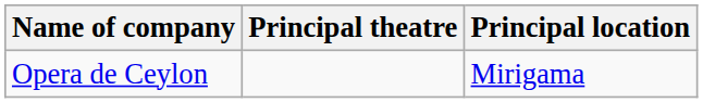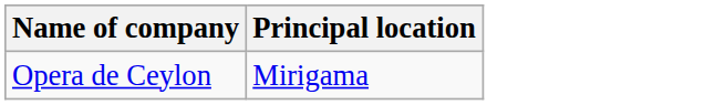 <table class="wikitable">
 <tr>
 <th>Name of company</th>
-<th>Principal theatre</th>
 <th>Principal location</th>
 </tr>
 <tr>
 <td><a href='#'>Opera de Ceylon</a></td>
-<td></td>
 <td><a href='#'>Mirigama</a></td>
 </tr>
 </table>
